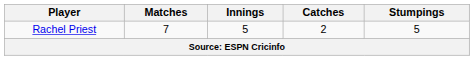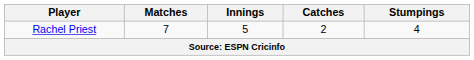 <table class="wikitable" style="text-align:center; width:55%;">
 <tr>
 <th>Player</th>
 <th>Matches</th>
 <th>Innings</th>
 <th>Catches</th>
 <th>Stumpings</th>
 </tr>
 <tr>
 <td><a href='#'>Rachel Priest</a></td>
 <td>7</td>
 <td>5</td>
 <td>2</td>
-<td>5</td>
+<td>4</td>
 </tr>
 <tr>
 <th colspan="5"><small>Source: ESPN Cricinfo </small></th>
 </tr>
 </table>
